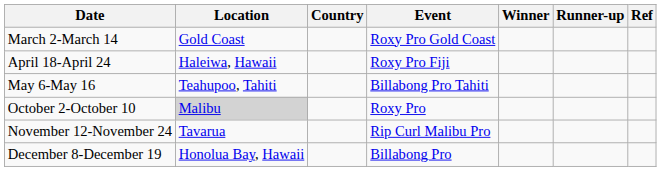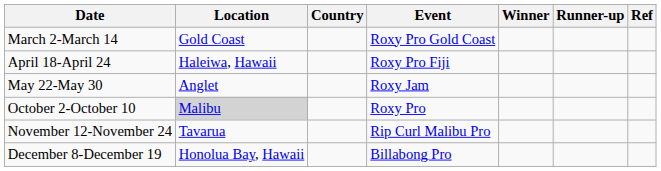 <table class="wikitable">
 <tr>
 <th>Date</th>
 <th>Location</th>
 <th>Country</th>
 <th>Event</th>
 <th>Winner</th>
 <th>Runner-up</th>
 <th>Ref</th>
 </tr>
 <tr>
 <td>March 2-March 14</td>
 <td><a href='#'>Gold Coast</a></td>
 <td></td>
 <td><a href='#'>Roxy Pro Gold Coast</a></td>
 <td></td>
 <td></td>
 <td></td>
 </tr>
 <tr>
 <td>April 18-April 24</td>
 <td><a href='#'>Haleiwa</a>, <a href='#'>Hawaii</a></td>
 <td></td>
 <td><a href='#'>Roxy Pro Fiji</a></td>
 <td></td>
 <td></td>
 <td></td>
 </tr>
 <tr>
-<td>May 6-May 16</td>
-<td><a href='#'>Teahupoo</a>, <a href='#'>Tahiti</a></td>
+<td>May 22-May 30</td>
+<td><a href='#'>Anglet</a></td>
 <td></td>
-<td><a href='#'>Billabong Pro Tahiti</a></td>
+<td><a href='#'>Roxy Jam</a></td>
 <td></td>
 <td></td>
 <td></td>
 </tr>
 <tr>
 <td>October 2-October 10</td>
 <td style="background: lightgrey;"><a href='#'>Malibu</a></td>
 <td></td>
 <td><a href='#'>Roxy Pro</a></td>
 <td></td>
 <td></td>
 <td></td>
 </tr>
 <tr>
 <td>November 12-November 24</td>
 <td><a href='#'>Tavarua</a></td>
 <td></td>
 <td><a href='#'>Rip Curl Malibu Pro</a></td>
 <td></td>
 <td></td>
 <td></td>
 </tr>
 <tr>
 <td>December 8-December 19</td>
 <td><a href='#'>Honolua Bay</a>, <a href='#'>Hawaii</a></td>
 <td></td>
 <td><a href='#'>Billabong Pro</a></td>
 <td></td>
 <td></td>
 <td></td>
 </tr>
 </table>
